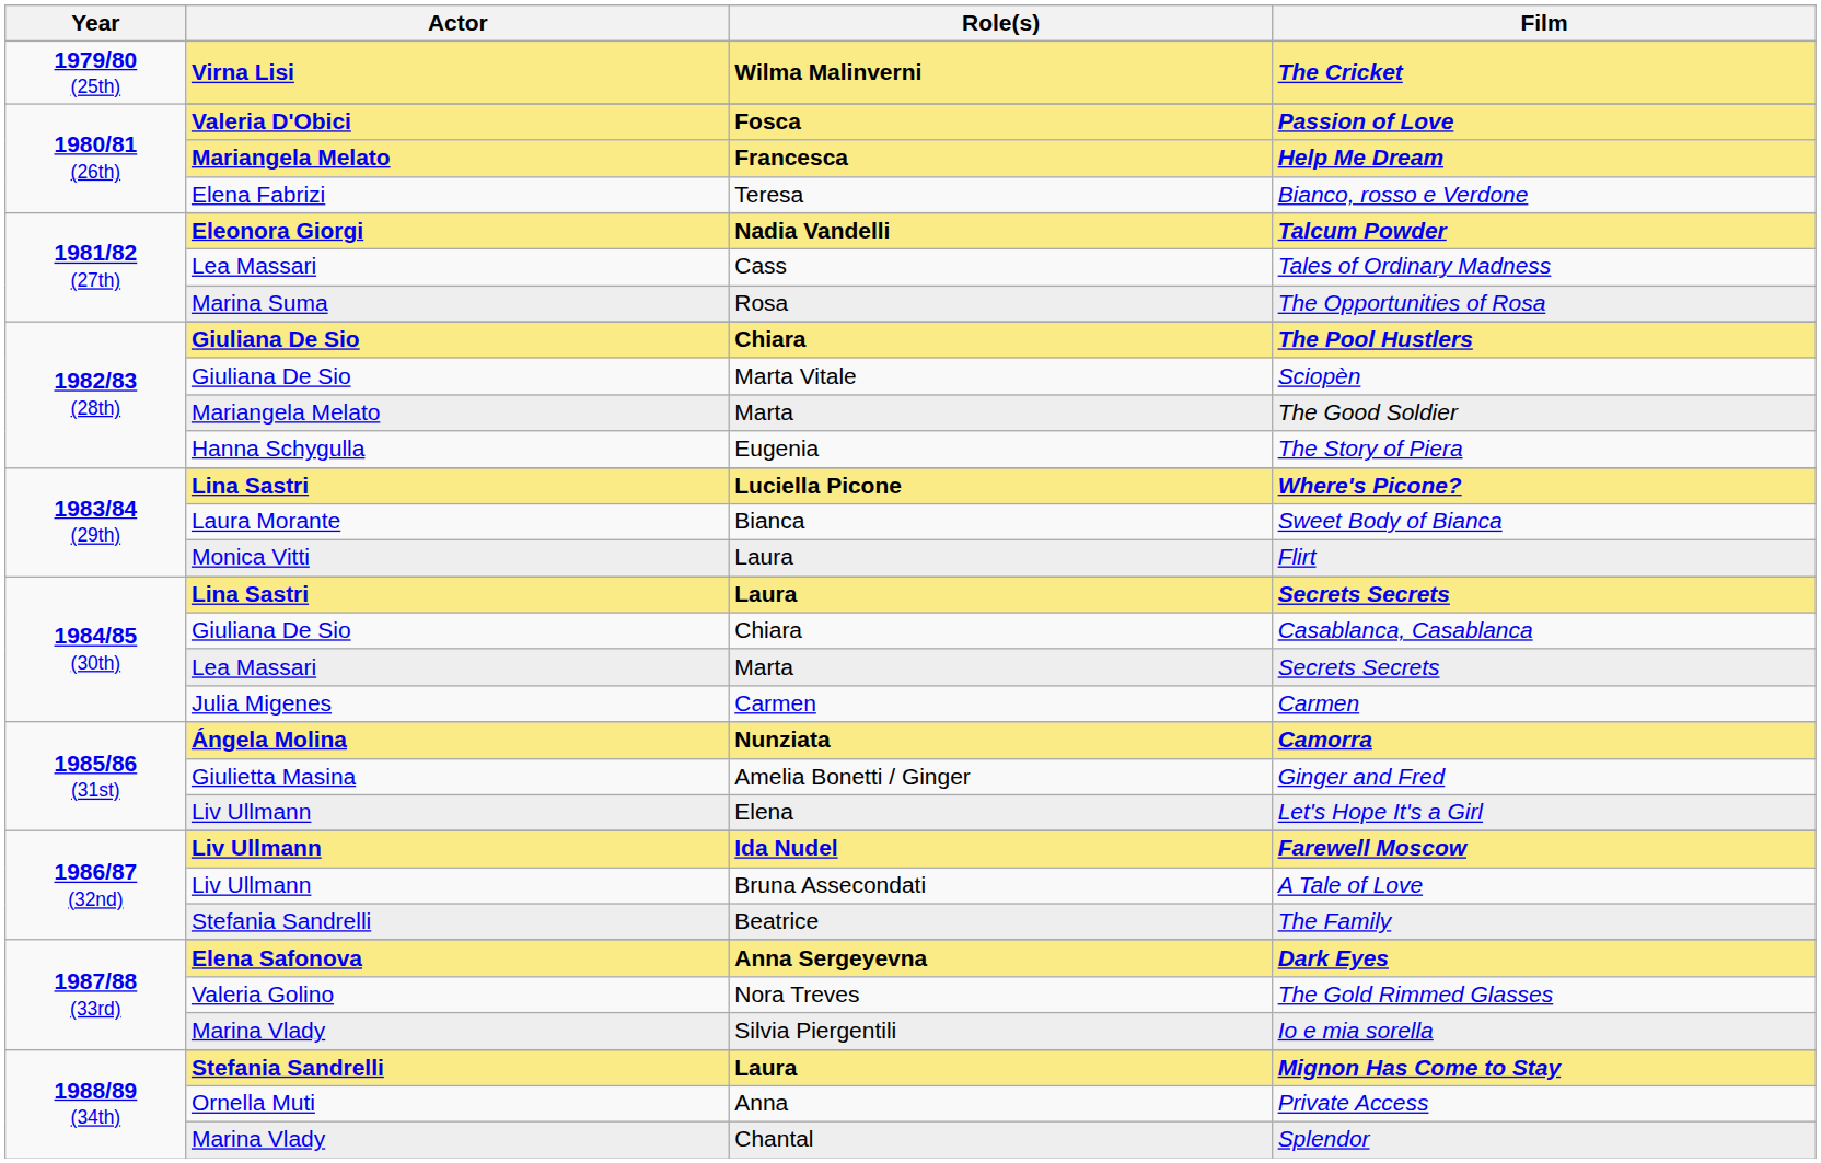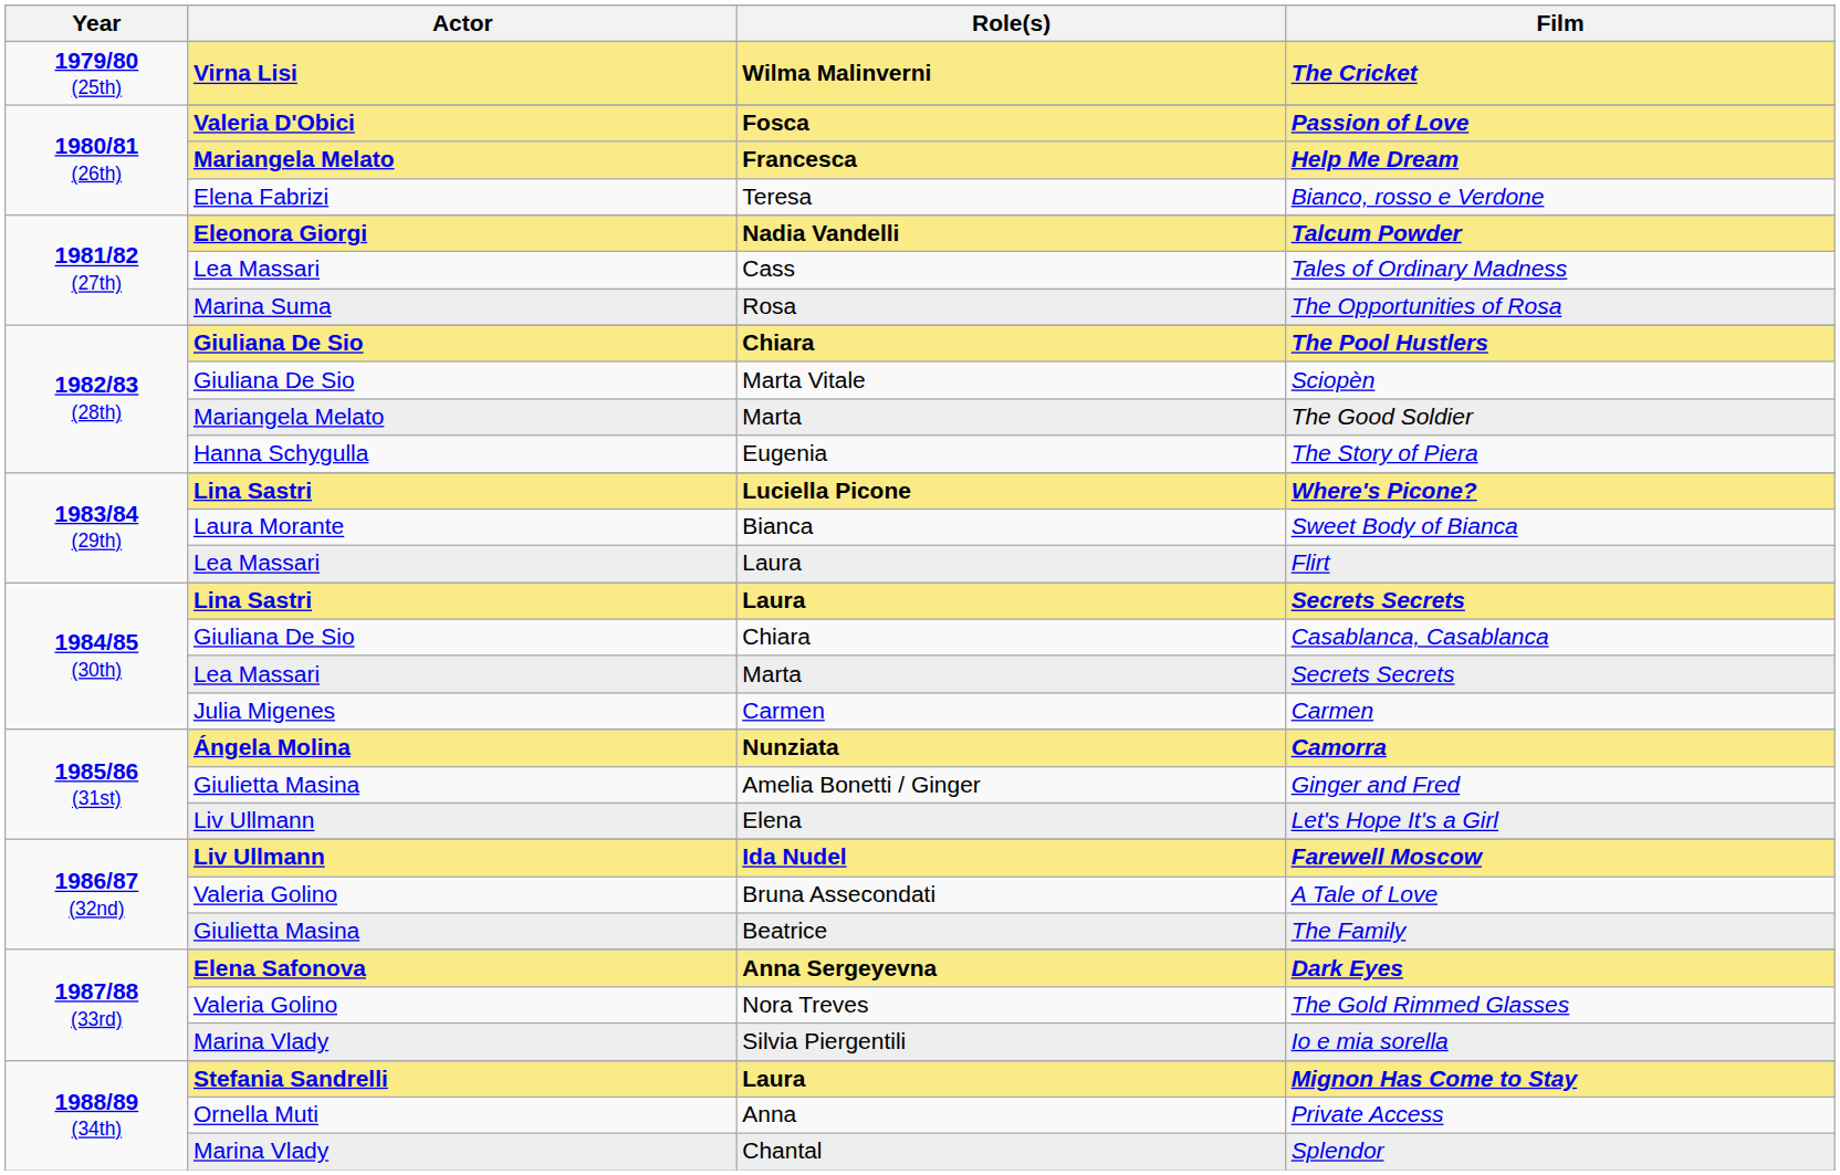 <table class="wikitable" style="width:100%">
 <tr bgcolor="#bebebe">
 <th width="10%">Year</th>
 <th width="30%">Actor</th>
 <th width="30%">Role(s)</th>
 <th width="30%">Film</th>
 </tr>
 <tr>
 <td rowspan=2 style="text-align:center"><strong><a href='#'>1979/80</a></strong><br><small><a href='#'>(25th)</a></small></td>
 </tr>
 <tr style="background:#FAEB86">
 <td><strong><a href='#'>Virna Lisi</a></strong></td>
 <td><strong>Wilma Malinverni</strong></td>
 <td><strong><em><a href='#'>The Cricket</a></em></strong></td>
 </tr>
 <tr>
 <td rowspan=4 style="text-align:center"><strong><a href='#'>1980/81</a></strong><br><small><a href='#'>(26th)</a></small></td>
 </tr>
 <tr style="background:#FAEB86">
 <td><strong><a href='#'>Valeria D'Obici</a></strong></td>
 <td><strong>Fosca</strong></td>
 <td><strong><em><a href='#'>Passion of Love</a></em></strong></td>
 </tr>
 <tr style="background:#FAEB86">
 <td><strong><a href='#'>Mariangela Melato</a></strong></td>
 <td><strong>Francesca</strong></td>
 <td><strong><em><a href='#'>Help Me Dream</a></em></strong></td>
 </tr>
 <tr>
 <td><a href='#'>Elena Fabrizi</a></td>
 <td>Teresa</td>
 <td><em><a href='#'>Bianco, rosso e Verdone</a></em></td>
 </tr>
 <tr>
 <td rowspan=4 style="text-align:center"><strong><a href='#'>1981/82</a></strong><br><small><a href='#'>(27th)</a></small></td>
 </tr>
 <tr style="background:#FAEB86">
 <td><strong><a href='#'>Eleonora Giorgi</a></strong></td>
 <td><strong>Nadia Vandelli</strong></td>
 <td><strong><em><a href='#'>Talcum Powder</a></em></strong></td>
 </tr>
 <tr>
 <td><a href='#'>Lea Massari</a></td>
 <td>Cass</td>
 <td><em><a href='#'>Tales of Ordinary Madness</a></em></td>
 </tr>
 <tr style="background:#eee;">
 <td><a href='#'>Marina Suma</a></td>
 <td>Rosa</td>
 <td><em><a href='#'>The Opportunities of Rosa</a></em></td>
 </tr>
 <tr>
 <td rowspan=5 style="text-align:center"><strong><a href='#'>1982/83</a></strong><br><small><a href='#'>(28th)</a></small></td>
 </tr>
 <tr style="background:#FAEB86">
 <td><strong><a href='#'>Giuliana De Sio</a></strong></td>
 <td><strong>Chiara</strong></td>
 <td><strong><em><a href='#'>The Pool Hustlers</a></em></strong></td>
 </tr>
 <tr>
 <td><a href='#'>Giuliana De Sio</a></td>
 <td>Marta Vitale</td>
 <td><em><a href='#'>Sciopèn</a></em></td>
 </tr>
 <tr style="background:#eee;">
 <td><a href='#'>Mariangela Melato</a></td>
 <td>Marta</td>
 <td><em>The Good Soldier</em></td>
 </tr>
 <tr>
 <td><a href='#'>Hanna Schygulla</a></td>
 <td>Eugenia</td>
 <td><em><a href='#'>The Story of Piera</a></em></td>
 </tr>
 <tr>
 <td rowspan=4 style="text-align:center"><strong><a href='#'>1983/84</a></strong><br><small><a href='#'>(29th)</a></small></td>
 </tr>
 <tr style="background:#FAEB86">
 <td><strong><a href='#'>Lina Sastri</a></strong></td>
 <td><strong>Luciella Picone</strong></td>
 <td><strong><em><a href='#'>Where's Picone?</a></em></strong></td>
 </tr>
 <tr>
 <td><a href='#'>Laura Morante</a></td>
 <td>Bianca</td>
 <td><em><a href='#'>Sweet Body of Bianca</a></em></td>
 </tr>
 <tr style="background:#eee;">
-<td><a href='#'>Monica Vitti</a></td>
+<td><a href='#'>Lea Massari</a></td>
 <td>Laura</td>
 <td><em><a href='#'>Flirt</a></em></td>
 </tr>
 <tr>
 <td rowspan=5 style="text-align:center"><strong><a href='#'>1984/85</a></strong><br><small><a href='#'>(30th)</a></small></td>
 </tr>
 <tr style="background:#FAEB86">
 <td><strong><a href='#'>Lina Sastri</a></strong></td>
 <td><strong>Laura</strong></td>
 <td><strong><em><a href='#'>Secrets Secrets</a></em></strong></td>
 </tr>
 <tr>
 <td><a href='#'>Giuliana De Sio</a></td>
 <td>Chiara</td>
 <td><em><a href='#'>Casablanca, Casablanca</a></em></td>
 </tr>
 <tr style="background:#eee;">
 <td><a href='#'>Lea Massari</a></td>
 <td>Marta</td>
 <td><em><a href='#'>Secrets Secrets</a></em></td>
 </tr>
 <tr>
 <td><a href='#'>Julia Migenes</a></td>
 <td><a href='#'>Carmen</a></td>
 <td><em><a href='#'>Carmen</a></em></td>
 </tr>
 <tr>
 <td rowspan=4 style="text-align:center"><strong><a href='#'>1985/86</a></strong><br><small><a href='#'>(31st)</a></small></td>
 </tr>
 <tr style="background:#FAEB86">
 <td><strong><a href='#'>Ángela Molina</a></strong></td>
 <td><strong>Nunziata</strong></td>
 <td><strong><em><a href='#'>Camorra</a></em></strong></td>
 </tr>
 <tr>
 <td><a href='#'>Giulietta Masina</a></td>
 <td>Amelia Bonetti / Ginger</td>
 <td><em><a href='#'>Ginger and Fred</a></em></td>
 </tr>
 <tr style="background:#eee;">
 <td><a href='#'>Liv Ullmann</a></td>
 <td>Elena</td>
 <td><em><a href='#'>Let's Hope It's a Girl</a></em></td>
 </tr>
 <tr>
 <td rowspan=4 style="text-align:center"><strong><a href='#'>1986/87</a></strong><br><small><a href='#'>(32nd)</a></small></td>
 </tr>
 <tr style="background:#FAEB86">
 <td><strong><a href='#'>Liv Ullmann</a></strong></td>
 <td><strong><a href='#'>Ida Nudel</a></strong></td>
 <td><strong><em><a href='#'>Farewell Moscow</a></em></strong></td>
 </tr>
 <tr>
-<td><a href='#'>Liv Ullmann</a></td>
+<td><a href='#'>Valeria Golino</a></td>
 <td>Bruna Assecondati</td>
 <td><em><a href='#'>A Tale of Love</a></em></td>
 </tr>
 <tr style="background:#eee;">
-<td><a href='#'>Stefania Sandrelli</a></td>
+<td><a href='#'>Giulietta Masina</a></td>
 <td>Beatrice</td>
 <td><em><a href='#'>The Family</a></em></td>
 </tr>
 <tr>
 <td rowspan=4 style="text-align:center"><strong><a href='#'>1987/88</a></strong><br><small><a href='#'>(33rd)</a></small></td>
 </tr>
 <tr style="background:#FAEB86">
 <td><strong><a href='#'>Elena Safonova</a></strong></td>
 <td><strong>Anna Sergeyevna</strong></td>
 <td><strong><em><a href='#'>Dark Eyes</a></em></strong></td>
 </tr>
 <tr>
 <td><a href='#'>Valeria Golino</a></td>
 <td>Nora Treves</td>
 <td><em><a href='#'>The Gold Rimmed Glasses</a></em></td>
 </tr>
 <tr style="background:#eee;">
 <td><a href='#'>Marina Vlady</a></td>
 <td>Silvia Piergentili</td>
 <td><em><a href='#'>Io e mia sorella</a></em></td>
 </tr>
 <tr>
 <td rowspan=4 style="text-align:center"><strong><a href='#'>1988/89</a></strong><br><small><a href='#'>(34th)</a></small></td>
 </tr>
 <tr style="background:#FAEB86">
 <td><strong><a href='#'>Stefania Sandrelli</a></strong></td>
 <td><strong>Laura</strong></td>
 <td><strong><em><a href='#'>Mignon Has Come to Stay</a></em></strong></td>
 </tr>
 <tr>
 <td><a href='#'>Ornella Muti</a></td>
 <td>Anna</td>
 <td><em><a href='#'>Private Access</a></em></td>
 </tr>
 <tr style="background:#eee;">
 <td><a href='#'>Marina Vlady</a></td>
 <td>Chantal</td>
 <td><em><a href='#'>Splendor</a></em></td>
 </tr>
 </table>
